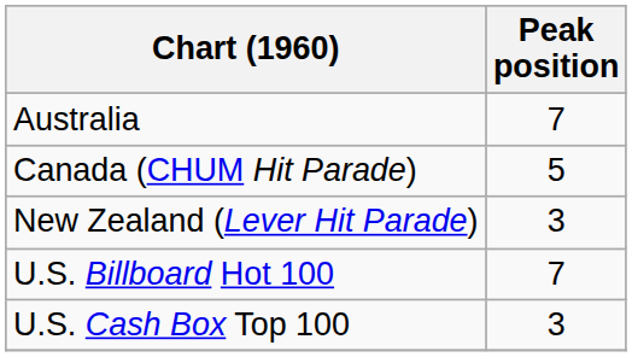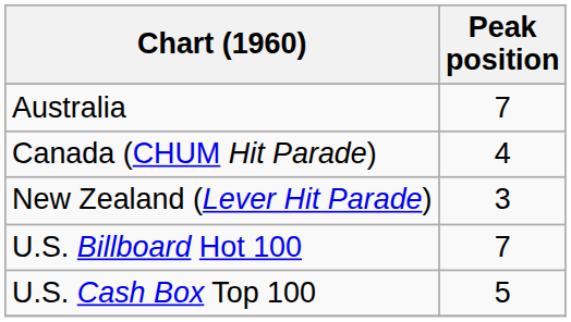 <table class="wikitable sortable">
 <tr>
 <th>Chart (1960)</th>
 <th>Peak<br>position</th>
 </tr>
 <tr>
 <td>Australia</td>
 <td style="text-align:center;">7</td>
 </tr>
 <tr>
 <td>Canada (<a href='#'>CHUM</a> <em>Hit Parade</em>)</td>
-<td style="text-align:center;">5</td>
+<td style="text-align:center;">4</td>
 </tr>
 <tr>
 <td>New Zealand (<em><a href='#'>Lever Hit Parade</a></em>)</td>
 <td style="text-align:center;">3</td>
 </tr>
 <tr>
 <td>U.S. <em><a href='#'>Billboard</a></em> <a href='#'>Hot 100</a></td>
 <td style="text-align:center;">7</td>
 </tr>
 <tr>
 <td>U.S. <a href='#'><em>Cash Box</em></a> Top 100</td>
-<td align="center">3</td>
+<td align="center">5</td>
 </tr>
 <tr>
 </tr>
 </table>
